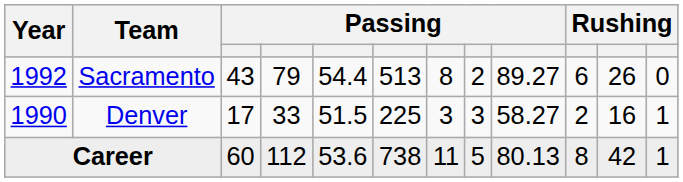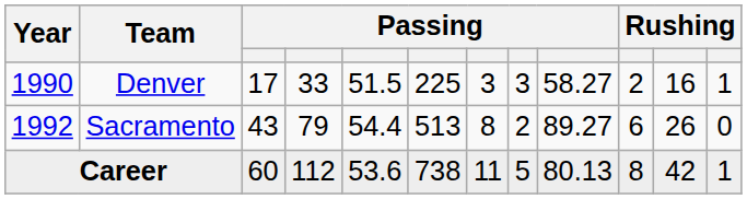 <table class="wikitable sortable" style="text-align:center">
 <tr>
 <th rowspan=2>Year</th>
 <th rowspan=2>Team</th>
 <th colspan=7>Passing</th>
 <th colspan=3>Rushing</th>
 </tr>
 <tr>
 <th></th>
 <th></th>
 <th></th>
 <th></th>
 <th></th>
 <th></th>
 <th></th>
 <th></th>
 <th></th>
 <th></th>
 </tr>
 <tr>
+<td><a href='#'>1990</a></td>
+<td><a href='#'>Denver</a></td>
+<td>17</td>
+<td>33</td>
+<td>51.5</td>
+<td>225</td>
+<td>3</td>
+<td>3</td>
+<td>58.27</td>
+<td>2</td>
+<td>16</td>
+<td>1</td>
+</tr>
+<tr>
 <td><a href='#'>1992</a></td>
 <td><a href='#'>Sacramento</a></td>
 <td>43</td>
 <td>79</td>
 <td>54.4</td>
 <td>513</td>
 <td>8</td>
 <td>2</td>
 <td>89.27</td>
 <td>6</td>
 <td>26</td>
 <td>0</td>
-</tr>
-<tr>
-<td><a href='#'>1990</a></td>
-<td><a href='#'>Denver</a></td>
-<td>17</td>
-<td>33</td>
-<td>51.5</td>
-<td>225</td>
-<td>3</td>
-<td>3</td>
-<td>58.27</td>
-<td>2</td>
-<td>16</td>
-<td>1</td>
 </tr>
 <tr class="sortbottom" style="background:#eee;">
 <td colspan=2><strong>Career</strong></td>
 <td>60</td>
 <td>112</td>
 <td>53.6</td>
 <td>738</td>
 <td>11</td>
 <td>5</td>
 <td>80.13</td>
 <td>8</td>
 <td>42</td>
 <td>1</td>
 </tr>
 </table>
